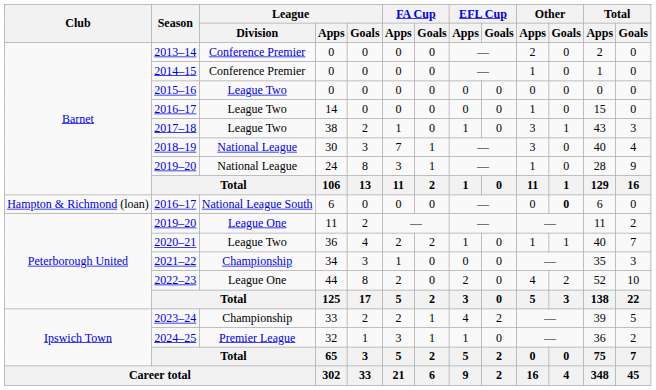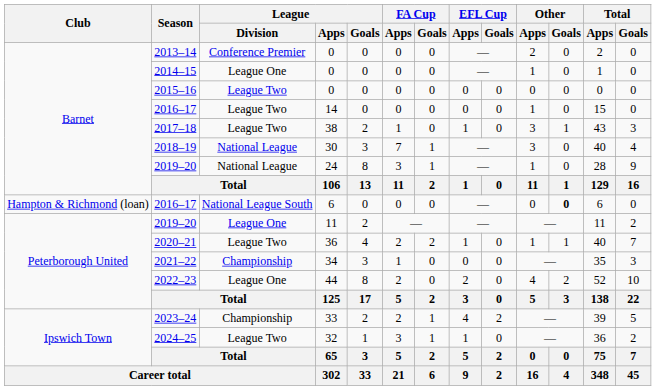 <table class="wikitable" style="text-align:center">
 <tr>
 <th rowspan="2">Club</th>
 <th rowspan="2">Season</th>
 <th colspan="3">League</th>
 <th colspan="2"><a href='#'>FA Cup</a></th>
 <th colspan="2"><a href='#'>EFL Cup</a></th>
 <th colspan="2">Other</th>
 <th colspan="2">Total</th>
 </tr>
 <tr>
 <th>Division</th>
 <th>Apps</th>
 <th>Goals</th>
 <th>Apps</th>
 <th>Goals</th>
 <th>Apps</th>
 <th>Goals</th>
 <th>Apps</th>
 <th>Goals</th>
 <th>Apps</th>
 <th>Goals</th>
 </tr>
 <tr>
 <td rowspan="8"><a href='#'>Barnet</a></td>
 <td><a href='#'>2013–14</a></td>
 <td><a href='#'>Conference Premier</a></td>
 <td>0</td>
 <td>0</td>
 <td>0</td>
 <td>0</td>
 <td colspan="2">―</td>
 <td>2</td>
 <td>0</td>
 <td>2</td>
 <td>0</td>
 </tr>
 <tr>
 <td><a href='#'>2014–15</a></td>
-<td>Conference Premier</td>
+<td>League One</td>
 <td>0</td>
 <td>0</td>
 <td>0</td>
 <td>0</td>
 <td colspan="2">―</td>
 <td>1</td>
 <td>0</td>
 <td>1</td>
 <td>0</td>
 </tr>
 <tr>
 <td><a href='#'>2015–16</a></td>
 <td><a href='#'>League Two</a></td>
 <td>0</td>
 <td>0</td>
 <td>0</td>
 <td>0</td>
 <td>0</td>
 <td>0</td>
 <td>0</td>
 <td>0</td>
 <td>0</td>
 <td>0</td>
 </tr>
 <tr>
 <td><a href='#'>2016–17</a></td>
 <td>League Two</td>
 <td>14</td>
 <td>0</td>
 <td>0</td>
 <td>0</td>
 <td>0</td>
 <td>0</td>
 <td>1</td>
 <td>0</td>
 <td>15</td>
 <td>0</td>
 </tr>
 <tr>
 <td><a href='#'>2017–18</a></td>
 <td>League Two</td>
 <td>38</td>
 <td>2</td>
 <td>1</td>
 <td>0</td>
 <td>1</td>
 <td>0</td>
 <td>3</td>
 <td>1</td>
 <td>43</td>
 <td>3</td>
 </tr>
 <tr>
 <td><a href='#'>2018–19</a></td>
 <td><a href='#'>National League</a></td>
 <td>30</td>
 <td>3</td>
 <td>7</td>
 <td>1</td>
 <td colspan="2">―</td>
 <td>3</td>
 <td>0</td>
 <td>40</td>
 <td>4</td>
 </tr>
 <tr>
 <td><a href='#'>2019–20</a></td>
 <td>National League</td>
 <td>24</td>
 <td>8</td>
 <td>3</td>
 <td>1</td>
 <td colspan="2">―</td>
 <td>1</td>
 <td>0</td>
 <td>28</td>
 <td>9</td>
 </tr>
 <tr>
 <th colspan="2">Total</th>
 <th>106</th>
 <th>13</th>
 <th>11</th>
 <th>2</th>
 <th>1</th>
 <th>0</th>
 <th>11</th>
 <th>1</th>
 <th>129</th>
 <th>16</th>
 </tr>
 <tr>
 <td><a href='#'>Hampton & Richmond</a> (loan)</td>
 <td><a href='#'>2016–17</a></td>
 <td><a href='#'>National League South</a></td>
 <td>6</td>
 <td>0</td>
 <td>0</td>
 <td>0</td>
 <td colspan="2">―</td>
 <td>0</td>
 <td><strong>0</strong></td>
 <td>6</td>
 <td>0</td>
 </tr>
 <tr>
 <td rowspan="5"><a href='#'>Peterborough United</a></td>
 <td><a href='#'>2019–20</a></td>
 <td><a href='#'>League One</a></td>
 <td>11</td>
 <td>2</td>
 <td colspan="2">—</td>
 <td colspan="2">—</td>
 <td colspan="2">—</td>
 <td>11</td>
 <td>2</td>
 </tr>
 <tr>
 <td><a href='#'>2020–21</a></td>
 <td>League Two</td>
 <td>36</td>
 <td>4</td>
 <td>2</td>
 <td>2</td>
 <td>1</td>
 <td>0</td>
 <td>1</td>
 <td>1</td>
 <td>40</td>
 <td>7</td>
 </tr>
 <tr>
 <td><a href='#'>2021–22</a></td>
 <td><a href='#'>Championship</a></td>
 <td>34</td>
 <td>3</td>
 <td>1</td>
 <td>0</td>
 <td>0</td>
 <td>0</td>
 <td colspan="2">―</td>
 <td>35</td>
 <td>3</td>
 </tr>
 <tr>
 <td><a href='#'>2022–23</a></td>
 <td>League One</td>
 <td>44</td>
 <td>8</td>
 <td>2</td>
 <td>0</td>
 <td>2</td>
 <td>0</td>
 <td>4</td>
 <td>2</td>
 <td>52</td>
 <td>10</td>
 </tr>
 <tr>
 <th colspan="2">Total</th>
 <th>125</th>
 <th>17</th>
 <th>5</th>
 <th>2</th>
 <th>3</th>
 <th>0</th>
 <th>5</th>
 <th>3</th>
 <th>138</th>
 <th>22</th>
 </tr>
 <tr>
 <td rowspan="3"><a href='#'>Ipswich Town</a></td>
 <td><a href='#'>2023–24</a></td>
 <td>Championship</td>
 <td>33</td>
 <td>2</td>
 <td>2</td>
 <td>1</td>
 <td>4</td>
 <td>2</td>
 <td colspan="2">―</td>
 <td>39</td>
 <td>5</td>
 </tr>
 <tr>
 <td><a href='#'>2024–25</a></td>
-<td><a href='#'>Premier League</a></td>
+<td>League Two</td>
 <td>32</td>
 <td>1</td>
 <td>3</td>
 <td>1</td>
 <td>1</td>
 <td>0</td>
 <td colspan="2">―</td>
 <td>36</td>
 <td>2</td>
 </tr>
 <tr>
 <th colspan="2">Total</th>
 <th>65</th>
 <th>3</th>
 <th>5</th>
 <th>2</th>
 <th>5</th>
 <th>2</th>
 <th>0</th>
 <th>0</th>
 <th>75</th>
 <th>7</th>
 </tr>
 <tr>
 <th colspan="3">Career total</th>
 <th>302</th>
 <th>33</th>
 <th>21</th>
 <th>6</th>
 <th>9</th>
 <th>2</th>
 <th>16</th>
 <th>4</th>
 <th>348</th>
 <th>45</th>
 </tr>
 </table>
